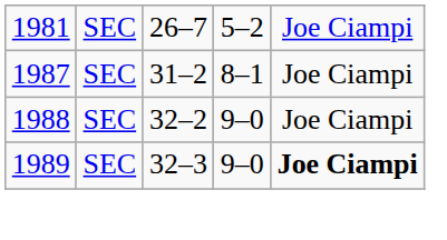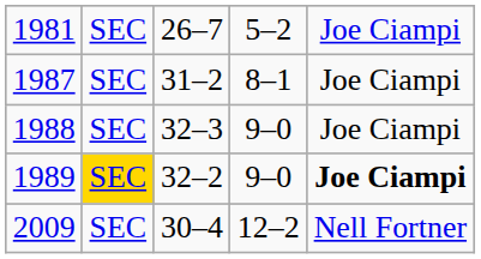 <table class="wikitable">
 <tr align="center">
 <td><a href='#'>1981</a></td>
 <td><a href='#'>SEC</a></td>
 <td>26–7</td>
 <td>5–2</td>
 <td><a href='#'>Joe Ciampi</a></td>
 </tr>
 <tr align="center">
 <td><a href='#'>1987</a></td>
 <td><a href='#'>SEC</a></td>
 <td>31–2</td>
 <td>8–1</td>
 <td>Joe Ciampi</td>
 </tr>
 <tr align="center">
 <td><a href='#'>1988</a></td>
 <td><a href='#'>SEC</a></td>
-<td>32–2</td>
+<td>32–3</td>
 <td>9–0</td>
 <td>Joe Ciampi</td>
 </tr>
 <tr align="center">
 <td><a href='#'>1989</a></td>
-<td><a href='#'>SEC</a></td>
-<td>32–3</td>
+<td style="background: gold;"><a href='#'>SEC</a></td>
+<td>32–2</td>
 <td>9–0</td>
 <td><strong>Joe Ciampi</strong></td>
 </tr>
+<tr align="center">
+<td><a href='#'>2009</a></td>
+<td><a href='#'>SEC</a></td>
+<td>30–4</td>
+<td>12–2</td>
+<td><a href='#'>Nell Fortner</a></td>
+</tr>
 </table>
